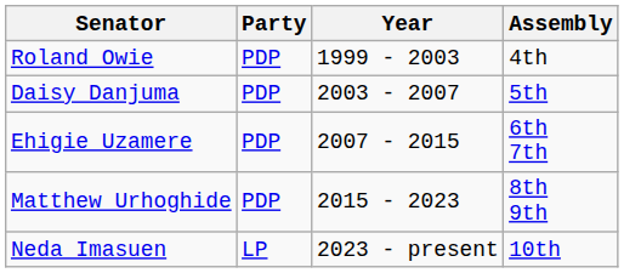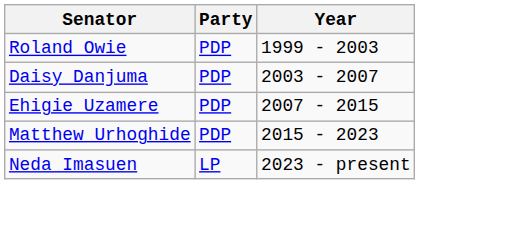 <table class="wikitable">
 <tr>
 <th>Senator</th>
 <th>Party</th>
 <th>Year</th>
-<th>Assembly</th>
 </tr>
 <tr>
 <td><a href='#'>Roland Owie</a></td>
 <td><a href='#'>PDP</a></td>
 <td>1999 - 2003</td>
-<td>4th</td>
 </tr>
 <tr>
 <td><a href='#'>Daisy Danjuma</a></td>
 <td><a href='#'>PDP</a></td>
 <td>2003 - 2007</td>
-<td><a href='#'>5th</a></td>
 </tr>
 <tr>
 <td><a href='#'>Ehigie Uzamere</a></td>
 <td><a href='#'>PDP</a></td>
 <td>2007 - 2015</td>
-<td><a href='#'>6th</a><br><a href='#'>7th</a></td>
 </tr>
 <tr>
 <td><a href='#'>Matthew Urhoghide</a></td>
 <td><a href='#'>PDP</a></td>
 <td>2015 - 2023</td>
-<td><a href='#'>8th</a><br><a href='#'>9th</a></td>
 </tr>
 <tr>
 <td><a href='#'>Neda Imasuen</a></td>
 <td><a href='#'>LP</a></td>
 <td>2023 - present</td>
-<td><a href='#'>10th</a></td>
 </tr>
 </table>
